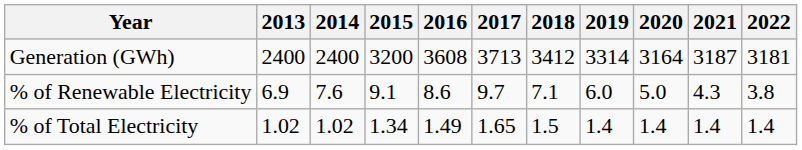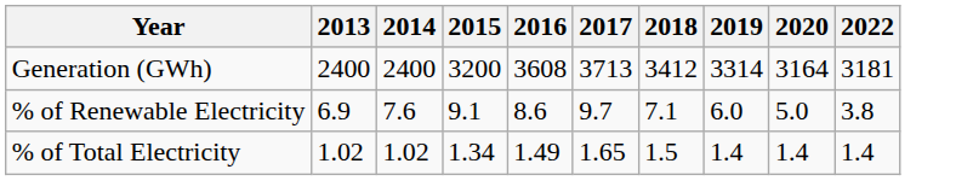 <table class="wikitable">
 <tr>
 <th>Year</th>
 <th>2013</th>
 <th>2014</th>
 <th>2015</th>
 <th>2016</th>
 <th>2017</th>
 <th>2018</th>
 <th>2019</th>
 <th>2020</th>
-<th>2021</th>
 <th>2022</th>
 </tr>
 <tr>
 <td>Generation (GWh)</td>
 <td>2400</td>
 <td>2400</td>
 <td>3200</td>
 <td>3608</td>
 <td>3713</td>
 <td>3412</td>
 <td>3314</td>
 <td>3164</td>
-<td>3187</td>
 <td>3181</td>
 </tr>
 <tr>
 <td>% of Renewable Electricity</td>
 <td>6.9</td>
 <td>7.6</td>
 <td>9.1</td>
 <td>8.6</td>
 <td>9.7</td>
 <td>7.1</td>
 <td>6.0</td>
 <td>5.0</td>
-<td>4.3</td>
 <td>3.8</td>
 </tr>
 <tr>
 <td>% of Total Electricity</td>
 <td>1.02</td>
 <td>1.02</td>
 <td>1.34</td>
 <td>1.49</td>
 <td>1.65</td>
 <td>1.5</td>
 <td>1.4</td>
 <td>1.4</td>
 <td>1.4</td>
-<td>1.4</td>
 </tr>
 </table>
